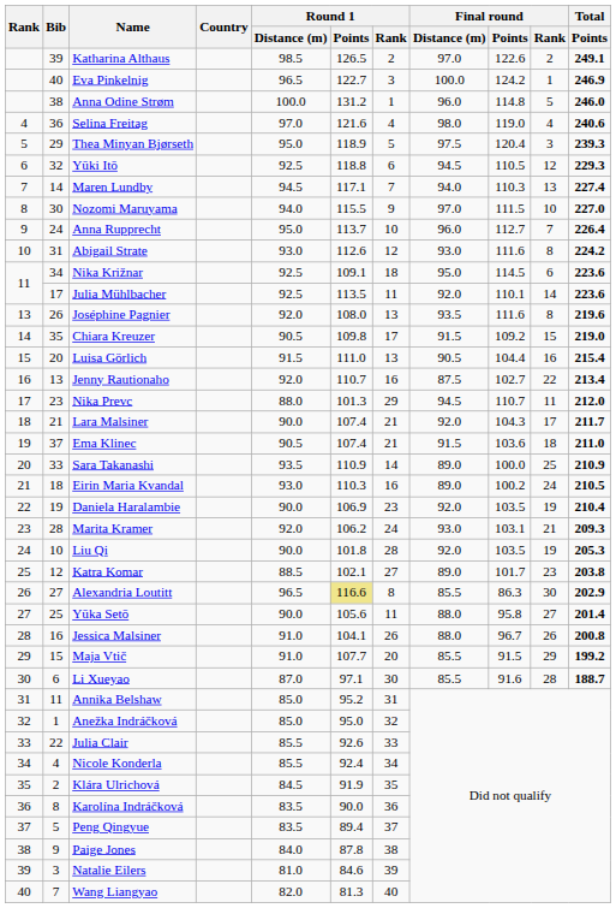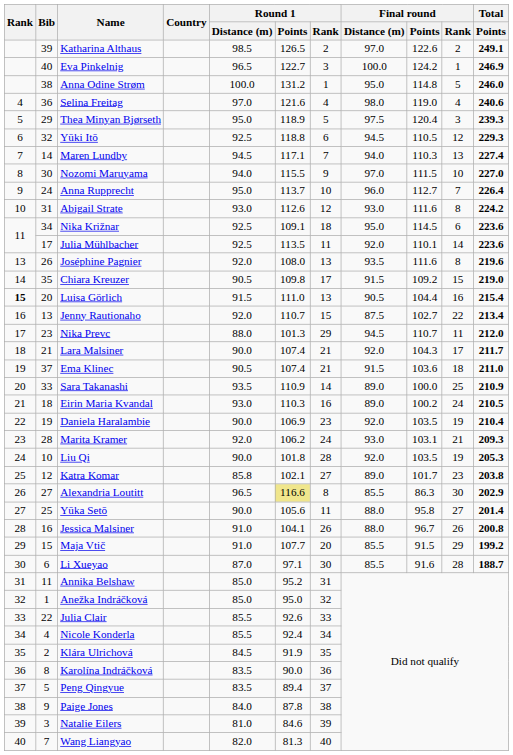 <table class="wikitable sortable" style="text-align:center">
 <tr>
 <th rowspan=2>Rank</th>
 <th rowspan=2>Bib</th>
 <th rowspan=2>Name</th>
 <th rowspan=2>Country</th>
 <th colspan=3>Round 1</th>
 <th colspan=3>Final round</th>
 <th>Total</th>
 </tr>
 <tr>
 <th>Distance (m)</th>
 <th>Points</th>
 <th>Rank</th>
 <th>Distance (m)</th>
 <th>Points</th>
 <th>Rank</th>
 <th>Points</th>
 </tr>
 <tr>
 <td></td>
 <td>39</td>
 <td align=left><a href='#'>Katharina Althaus</a></td>
 <td align=left></td>
 <td>98.5</td>
 <td>126.5</td>
 <td>2</td>
 <td>97.0</td>
 <td>122.6</td>
 <td>2</td>
 <td><strong>249.1</strong></td>
 </tr>
 <tr>
 <td></td>
 <td>40</td>
 <td align=left><a href='#'>Eva Pinkelnig</a></td>
 <td align=left></td>
 <td>96.5</td>
 <td>122.7</td>
 <td>3</td>
 <td>100.0</td>
 <td>124.2</td>
 <td>1</td>
 <td><strong>246.9</strong></td>
 </tr>
 <tr>
 <td></td>
 <td>38</td>
 <td align=left><a href='#'>Anna Odine Strøm</a></td>
 <td align=left></td>
 <td>100.0</td>
 <td>131.2</td>
 <td>1</td>
-<td>96.0</td>
+<td>95.0</td>
 <td>114.8</td>
 <td>5</td>
 <td><strong>246.0</strong></td>
 </tr>
 <tr>
 <td>4</td>
 <td>36</td>
 <td align=left><a href='#'>Selina Freitag</a></td>
 <td align=left></td>
 <td>97.0</td>
 <td>121.6</td>
 <td>4</td>
 <td>98.0</td>
 <td>119.0</td>
 <td>4</td>
 <td><strong>240.6</strong></td>
 </tr>
 <tr>
 <td>5</td>
 <td>29</td>
 <td align=left><a href='#'>Thea Minyan Bjørseth</a></td>
 <td align=left></td>
 <td>95.0</td>
 <td>118.9</td>
 <td>5</td>
 <td>97.5</td>
 <td>120.4</td>
 <td>3</td>
 <td><strong>239.3</strong></td>
 </tr>
 <tr>
 <td>6</td>
 <td>32</td>
 <td align=left><a href='#'>Yūki Itō</a></td>
 <td align=left></td>
 <td>92.5</td>
 <td>118.8</td>
 <td>6</td>
 <td>94.5</td>
 <td>110.5</td>
 <td>12</td>
 <td><strong>229.3</strong></td>
 </tr>
 <tr>
 <td>7</td>
 <td>14</td>
 <td align=left><a href='#'>Maren Lundby</a></td>
 <td align=left></td>
 <td>94.5</td>
 <td>117.1</td>
 <td>7</td>
 <td>94.0</td>
 <td>110.3</td>
 <td>13</td>
 <td><strong>227.4</strong></td>
 </tr>
 <tr>
 <td>8</td>
 <td>30</td>
 <td align=left><a href='#'>Nozomi Maruyama</a></td>
 <td align=left></td>
 <td>94.0</td>
 <td>115.5</td>
 <td>9</td>
 <td>97.0</td>
 <td>111.5</td>
 <td>10</td>
 <td><strong>227.0</strong></td>
 </tr>
 <tr>
 <td>9</td>
 <td>24</td>
 <td align=left><a href='#'>Anna Rupprecht</a></td>
 <td align=left></td>
 <td>95.0</td>
 <td>113.7</td>
 <td>10</td>
 <td>96.0</td>
 <td>112.7</td>
 <td>7</td>
 <td><strong>226.4</strong></td>
 </tr>
 <tr>
 <td>10</td>
 <td>31</td>
 <td align=left><a href='#'>Abigail Strate</a></td>
 <td align=left></td>
 <td>93.0</td>
 <td>112.6</td>
 <td>12</td>
 <td>93.0</td>
 <td>111.6</td>
 <td>8</td>
 <td><strong>224.2</strong></td>
 </tr>
 <tr>
 <td rowspan="2">11</td>
 <td>34</td>
 <td align=left><a href='#'>Nika Križnar</a></td>
 <td align=left></td>
 <td>92.5</td>
 <td>109.1</td>
 <td>18</td>
 <td>95.0</td>
 <td>114.5</td>
 <td>6</td>
 <td><strong>223.6</strong></td>
 </tr>
 <tr>
 <td>17</td>
 <td align=left><a href='#'>Julia Mühlbacher</a></td>
 <td align=left></td>
 <td>92.5</td>
 <td>113.5</td>
 <td>11</td>
 <td>92.0</td>
 <td>110.1</td>
 <td>14</td>
 <td><strong>223.6</strong></td>
 </tr>
 <tr>
 <td>13</td>
 <td>26</td>
 <td align=left><a href='#'>Joséphine Pagnier</a></td>
 <td align=left></td>
 <td>92.0</td>
 <td>108.0</td>
 <td>13</td>
 <td>93.5</td>
 <td>111.6</td>
 <td>8</td>
 <td><strong>219.6</strong></td>
 </tr>
 <tr>
 <td>14</td>
 <td>35</td>
 <td align=left><a href='#'>Chiara Kreuzer</a></td>
 <td align=left></td>
 <td>90.5</td>
 <td>109.8</td>
 <td>17</td>
 <td>91.5</td>
 <td>109.2</td>
 <td>15</td>
 <td><strong>219.0</strong></td>
 </tr>
 <tr>
-<td>15</td>
+<td><strong>15</strong></td>
 <td>20</td>
 <td align=left><a href='#'>Luisa Görlich</a></td>
 <td align=left></td>
 <td>91.5</td>
 <td>111.0</td>
 <td>13</td>
 <td>90.5</td>
 <td>104.4</td>
 <td>16</td>
 <td><strong>215.4</strong></td>
 </tr>
 <tr>
 <td>16</td>
 <td>13</td>
 <td align=left><a href='#'>Jenny Rautionaho</a></td>
 <td align=left></td>
 <td>92.0</td>
 <td>110.7</td>
-<td>16</td>
+<td>15</td>
 <td>87.5</td>
 <td>102.7</td>
 <td>22</td>
 <td><strong>213.4</strong></td>
 </tr>
 <tr>
 <td>17</td>
 <td>23</td>
 <td align=left><a href='#'>Nika Prevc</a></td>
 <td align=left></td>
 <td>88.0</td>
 <td>101.3</td>
 <td>29</td>
 <td>94.5</td>
 <td>110.7</td>
 <td>11</td>
 <td><strong>212.0</strong></td>
 </tr>
 <tr>
 <td>18</td>
 <td>21</td>
 <td align=left><a href='#'>Lara Malsiner</a></td>
 <td align=left></td>
 <td>90.0</td>
 <td>107.4</td>
 <td>21</td>
 <td>92.0</td>
 <td>104.3</td>
 <td>17</td>
 <td><strong>211.7</strong></td>
 </tr>
 <tr>
 <td>19</td>
 <td>37</td>
 <td align=left><a href='#'>Ema Klinec</a></td>
 <td align=left></td>
 <td>90.5</td>
 <td>107.4</td>
 <td>21</td>
 <td>91.5</td>
 <td>103.6</td>
 <td>18</td>
 <td><strong>211.0</strong></td>
 </tr>
 <tr>
 <td>20</td>
 <td>33</td>
 <td align=left><a href='#'>Sara Takanashi</a></td>
 <td align=left></td>
 <td>93.5</td>
 <td>110.9</td>
 <td>14</td>
 <td>89.0</td>
 <td>100.0</td>
 <td>25</td>
 <td><strong>210.9</strong></td>
 </tr>
 <tr>
 <td>21</td>
 <td>18</td>
 <td align=left><a href='#'>Eirin Maria Kvandal</a></td>
 <td align=left></td>
 <td>93.0</td>
 <td>110.3</td>
 <td>16</td>
 <td>89.0</td>
 <td>100.2</td>
 <td>24</td>
 <td><strong>210.5</strong></td>
 </tr>
 <tr>
 <td>22</td>
 <td>19</td>
 <td align=left><a href='#'>Daniela Haralambie</a></td>
 <td align=left></td>
 <td>90.0</td>
 <td>106.9</td>
 <td>23</td>
 <td>92.0</td>
 <td>103.5</td>
 <td>19</td>
 <td><strong>210.4</strong></td>
 </tr>
 <tr>
 <td>23</td>
 <td>28</td>
 <td align=left><a href='#'>Marita Kramer</a></td>
 <td align=left></td>
 <td>92.0</td>
 <td>106.2</td>
 <td>24</td>
 <td>93.0</td>
 <td>103.1</td>
 <td>21</td>
 <td><strong>209.3</strong></td>
 </tr>
 <tr>
 <td>24</td>
 <td>10</td>
 <td align=left><a href='#'>Liu Qi</a></td>
 <td align=left></td>
 <td>90.0</td>
 <td>101.8</td>
 <td>28</td>
 <td>92.0</td>
 <td>103.5</td>
 <td>19</td>
 <td><strong>205.3</strong></td>
 </tr>
 <tr>
 <td>25</td>
 <td>12</td>
 <td align=left><a href='#'>Katra Komar</a></td>
 <td align=left></td>
-<td>88.5</td>
+<td>85.8</td>
 <td>102.1</td>
 <td>27</td>
 <td>89.0</td>
 <td>101.7</td>
 <td>23</td>
 <td><strong>203.8</strong></td>
 </tr>
 <tr>
 <td>26</td>
 <td>27</td>
 <td align=left><a href='#'>Alexandria Loutitt</a></td>
 <td align=left></td>
 <td>96.5</td>
 <td style="background: khaki;">116.6</td>
 <td>8</td>
 <td>85.5</td>
 <td>86.3</td>
 <td>30</td>
 <td><strong>202.9</strong></td>
 </tr>
 <tr>
 <td>27</td>
 <td>25</td>
 <td align=left><a href='#'>Yūka Setō</a></td>
 <td align=left></td>
 <td>90.0</td>
 <td>105.6</td>
 <td>11</td>
 <td>88.0</td>
 <td>95.8</td>
 <td>27</td>
 <td><strong>201.4</strong></td>
 </tr>
 <tr>
 <td>28</td>
 <td>16</td>
 <td align=left><a href='#'>Jessica Malsiner</a></td>
 <td align=left></td>
 <td>91.0</td>
 <td>104.1</td>
 <td>26</td>
 <td>88.0</td>
 <td>96.7</td>
 <td>26</td>
 <td><strong>200.8</strong></td>
 </tr>
 <tr>
 <td>29</td>
 <td>15</td>
 <td align=left><a href='#'>Maja Vtič</a></td>
 <td align=left></td>
 <td>91.0</td>
 <td>107.7</td>
 <td>20</td>
 <td>85.5</td>
 <td>91.5</td>
 <td>29</td>
 <td><strong>199.2</strong></td>
 </tr>
 <tr>
 <td>30</td>
 <td>6</td>
 <td align=left><a href='#'>Li Xueyao</a></td>
 <td align=left></td>
 <td>87.0</td>
 <td>97.1</td>
 <td>30</td>
 <td>85.5</td>
 <td>91.6</td>
 <td>28</td>
 <td><strong>188.7</strong></td>
 </tr>
 <tr>
 <td>31</td>
 <td>11</td>
 <td align=left><a href='#'>Annika Belshaw</a></td>
 <td align=left></td>
 <td>85.0</td>
 <td>95.2</td>
 <td>31</td>
 <td colspan=4 rowspan=10>Did not qualify</td>
 </tr>
 <tr>
 <td>32</td>
 <td>1</td>
 <td align=left><a href='#'>Anežka Indráčková</a></td>
 <td align=left></td>
 <td>85.0</td>
 <td>95.0</td>
 <td>32</td>
 </tr>
 <tr>
 <td>33</td>
 <td>22</td>
 <td align=left><a href='#'>Julia Clair</a></td>
 <td align=left></td>
 <td>85.5</td>
 <td>92.6</td>
 <td>33</td>
 </tr>
 <tr>
 <td>34</td>
 <td>4</td>
 <td align=left><a href='#'>Nicole Konderla</a></td>
 <td align=left></td>
 <td>85.5</td>
 <td>92.4</td>
 <td>34</td>
 </tr>
 <tr>
 <td>35</td>
 <td>2</td>
 <td align=left><a href='#'>Klára Ulrichová</a></td>
 <td align=left></td>
 <td>84.5</td>
 <td>91.9</td>
 <td>35</td>
 </tr>
 <tr>
 <td>36</td>
 <td>8</td>
 <td align=left><a href='#'>Karolína Indráčková</a></td>
 <td align=left></td>
 <td>83.5</td>
 <td>90.0</td>
 <td>36</td>
 </tr>
 <tr>
 <td>37</td>
 <td>5</td>
 <td align=left><a href='#'>Peng Qingyue</a></td>
 <td align=left></td>
 <td>83.5</td>
 <td>89.4</td>
 <td>37</td>
 </tr>
 <tr>
 <td>38</td>
 <td>9</td>
 <td align=left><a href='#'>Paige Jones</a></td>
 <td align=left></td>
 <td>84.0</td>
 <td>87.8</td>
 <td>38</td>
 </tr>
 <tr>
 <td>39</td>
 <td>3</td>
 <td align=left><a href='#'>Natalie Eilers</a></td>
 <td align=left></td>
 <td>81.0</td>
 <td>84.6</td>
 <td>39</td>
 </tr>
 <tr>
 <td>40</td>
 <td>7</td>
 <td align=left><a href='#'>Wang Liangyao</a></td>
 <td align=left></td>
 <td>82.0</td>
 <td>81.3</td>
 <td>40</td>
 </tr>
 </table>
